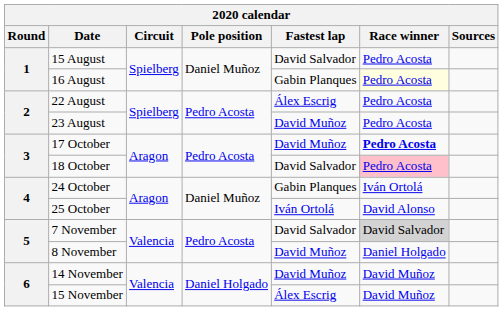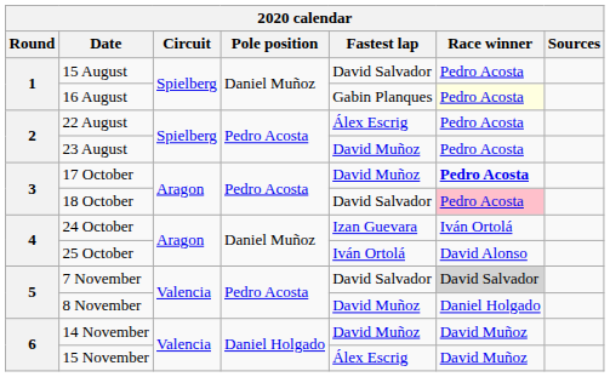 <table class="wikitable" style="font-size: 85%">
 <tr>
 <th colspan=7>2020 calendar</th>
 </tr>
 <tr>
 <th>Round</th>
 <th>Date</th>
 <th>Circuit</th>
 <th>Pole position</th>
 <th>Fastest lap</th>
 <th>Race winner</th>
 <th>Sources</th>
 </tr>
 <tr>
 <th rowspan=2>1</th>
 <td>15 August</td>
 <td rowspan=2> <a href='#'>Spielberg</a></td>
 <td rowspan=2> Daniel Muñoz</td>
 <td> David Salvador</td>
 <td> <a href='#'>Pedro Acosta</a></td>
 <td align=center></td>
 </tr>
 <tr>
 <td>16 August</td>
 <td> Gabin Planques</td>
 <td style="background: lightyellow;"> <a href='#'>Pedro Acosta</a></td>
 <td align=center></td>
 </tr>
 <tr>
 <th rowspan=2>2</th>
 <td>22 August</td>
 <td rowspan=2> <a href='#'>Spielberg</a></td>
 <td rowspan=2> <a href='#'>Pedro Acosta</a></td>
 <td> <a href='#'>Álex Escrig</a></td>
 <td> <a href='#'>Pedro Acosta</a></td>
 <td align=center></td>
 </tr>
 <tr>
 <td>23 August</td>
 <td> <a href='#'>David Muñoz</a></td>
 <td> <a href='#'>Pedro Acosta</a></td>
 <td align=center></td>
 </tr>
 <tr>
 <th rowspan=2>3</th>
 <td>17 October</td>
 <td rowspan=2> <a href='#'>Aragon</a></td>
 <td rowspan=2> <a href='#'>Pedro Acosta</a></td>
 <td> <a href='#'>David Muñoz</a></td>
 <td><strong> <a href='#'>Pedro Acosta</a></strong></td>
 <td align=center></td>
 </tr>
 <tr>
 <td>18 October</td>
 <td> David Salvador</td>
 <td style="background: pink;"> <a href='#'>Pedro Acosta</a></td>
 <td align=center></td>
 </tr>
 <tr>
 <th rowspan=2>4</th>
 <td>24 October</td>
 <td rowspan=2> <a href='#'>Aragon</a></td>
 <td rowspan=2> Daniel Muñoz</td>
-<td> Gabin Planques</td>
+<td> <a href='#'>Izan Guevara</a></td>
 <td> <a href='#'>Iván Ortolá</a></td>
 <td align=center></td>
 </tr>
 <tr>
 <td>25 October</td>
 <td> <a href='#'>Iván Ortolá</a></td>
 <td> <a href='#'>David Alonso</a></td>
 <td align=center></td>
 </tr>
 <tr>
 <th rowspan=2>5</th>
 <td>7 November</td>
 <td rowspan=2> <a href='#'>Valencia</a></td>
 <td rowspan=2> <a href='#'>Pedro Acosta</a></td>
 <td> David Salvador</td>
 <td style="background: lightgrey;"> David Salvador</td>
 <td align=center></td>
 </tr>
 <tr>
 <td>8 November</td>
 <td> <a href='#'>David Muñoz</a></td>
 <td> <a href='#'>Daniel Holgado</a></td>
 <td align=center></td>
 </tr>
 <tr>
 <th rowspan=2>6</th>
 <td>14 November</td>
 <td rowspan=2> <a href='#'>Valencia</a></td>
 <td rowspan=2> <a href='#'>Daniel Holgado</a></td>
 <td> <a href='#'>David Muñoz</a></td>
 <td> <a href='#'>David Muñoz</a></td>
 <td align=center></td>
 </tr>
 <tr>
 <td>15 November</td>
 <td> <a href='#'>Álex Escrig</a></td>
 <td> <a href='#'>David Muñoz</a></td>
 <td align=center></td>
 </tr>
 </table>
